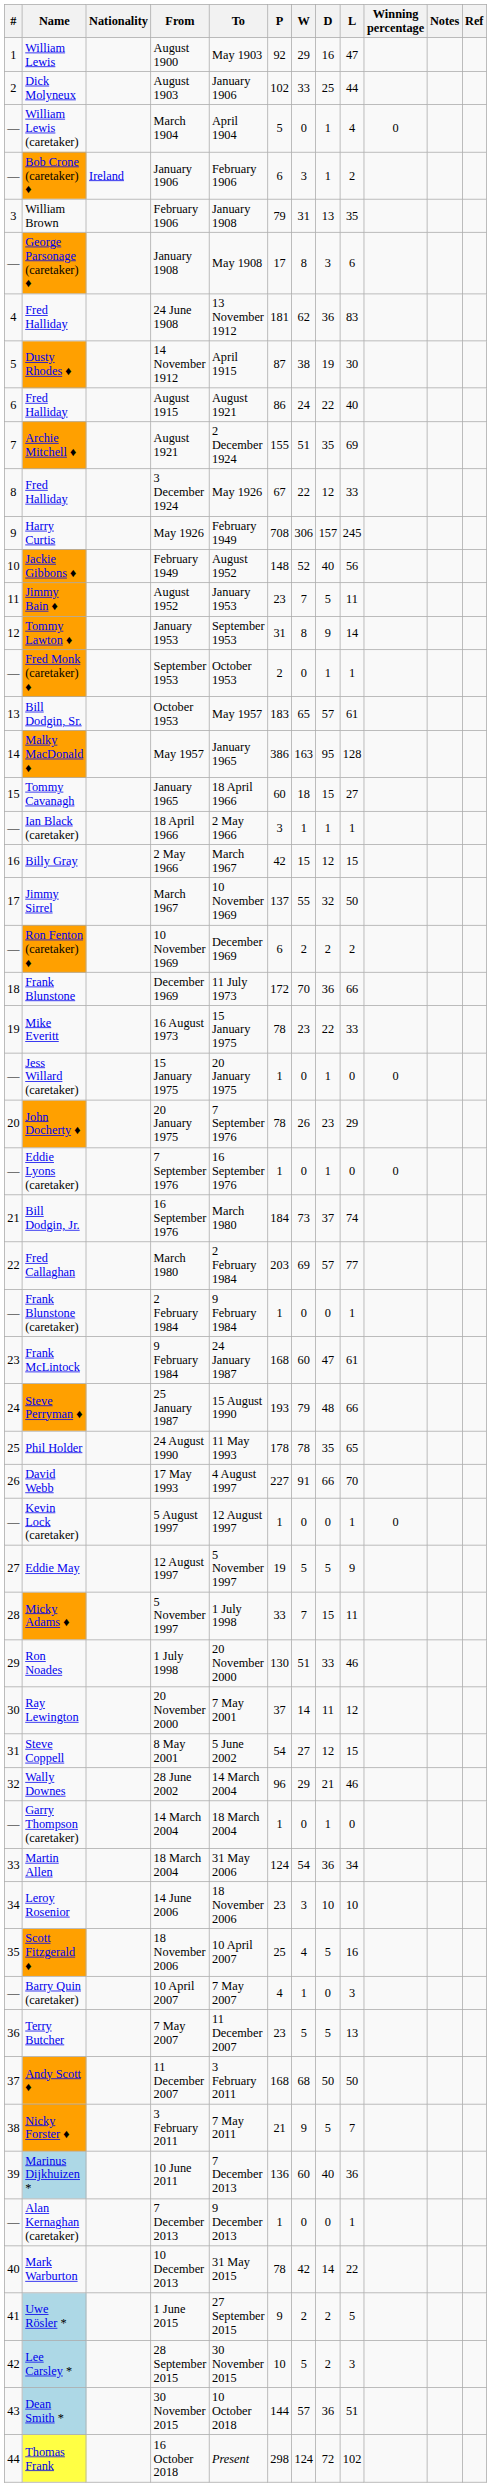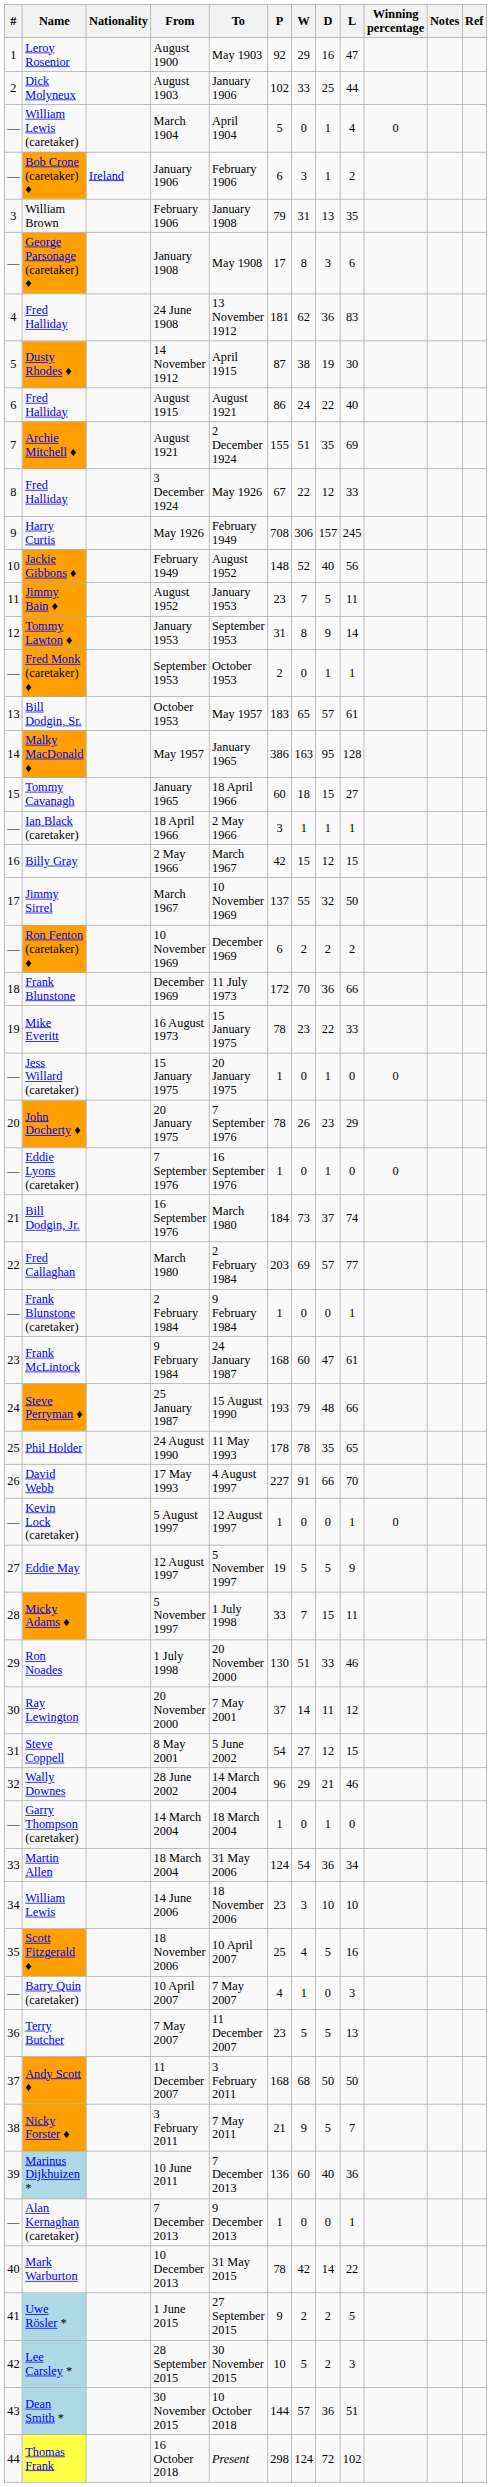 <table class="wikitable sortable plainrowheaders" style="text-align: center">
 <tr>
 <th>#</th>
 <th>Name</th>
 <th>Nationality</th>
 <th>From</th>
 <th>To</th>
 <th>P</th>
 <th>W</th>
 <th>D</th>
 <th>L</th>
 <th>Winning percentage</th>
 <th>Notes</th>
 <th>Ref</th>
 </tr>
 <tr>
 <td>1</td>
-<td align=left><a href='#'>William Lewis</a></td>
+<td align=left><a href='#'>Leroy Rosenior</a></td>
 <td style="text-align:left;"></td>
 <td align=left>August 1900</td>
 <td align=left>May 1903</td>
 <td>92</td>
 <td>29</td>
 <td>16</td>
 <td>47</td>
 <td></td>
 <td></td>
 <td></td>
 </tr>
 <tr>
 <td>2</td>
 <td align=left><a href='#'>Dick Molyneux</a></td>
 <td style="text-align:left;"></td>
 <td align=left>August 1903</td>
 <td align=left>January 1906</td>
 <td>102</td>
 <td>33</td>
 <td>25</td>
 <td>44</td>
 <td></td>
 <td></td>
 <td></td>
 </tr>
 <tr>
 <td>—</td>
 <td align=left><a href='#'>William Lewis</a> (caretaker)</td>
 <td style="text-align:left;"></td>
 <td align=left>March 1904</td>
 <td align=left>April 1904</td>
 <td>5</td>
 <td>0</td>
 <td>1</td>
 <td>4</td>
 <td>0</td>
 <td></td>
 <td></td>
 </tr>
 <tr>
 <td>—</td>
 <td style="text-align:left; background:#ffa000;"><a href='#'>Bob Crone</a> (caretaker) ♦</td>
 <td style="text-align:left;"> <a href='#'>Ireland</a></td>
 <td style="text-align:left;">January 1906</td>
 <td style="text-align:left;">February 1906</td>
 <td>6</td>
 <td>3</td>
 <td>1</td>
 <td>2</td>
 <td></td>
 <td></td>
 <td></td>
 </tr>
 <tr>
 <td>3</td>
 <td style="text-align:left;">William Brown</td>
 <td style="text-align:left;"></td>
 <td style="text-align:left;">February 1906</td>
 <td style="text-align:left;">January 1908</td>
 <td>79</td>
 <td>31</td>
 <td>13</td>
 <td>35</td>
 <td></td>
 <td></td>
 <td></td>
 </tr>
 <tr>
 <td>—</td>
 <td style="text-align:left; background:#ffa000;"><a href='#'>George Parsonage</a> (caretaker) ♦</td>
 <td style="text-align:left;"></td>
 <td align=left>January 1908</td>
 <td align=left>May 1908</td>
 <td>17</td>
 <td>8</td>
 <td>3</td>
 <td>6</td>
 <td></td>
 <td></td>
 <td></td>
 </tr>
 <tr>
 <td>4</td>
 <td style="text-align:left;"><a href='#'>Fred Halliday</a></td>
 <td style="text-align:left;"></td>
 <td align=left>24 June 1908</td>
 <td align=left>13 November 1912</td>
 <td>181</td>
 <td>62</td>
 <td>36</td>
 <td>83</td>
 <td></td>
 <td></td>
 <td></td>
 </tr>
 <tr>
 <td>5</td>
 <td style="text-align:left; background:#ffa000;"><a href='#'>Dusty Rhodes</a> ♦</td>
 <td style="text-align:left;"></td>
 <td align=left>14 November 1912</td>
 <td align=left>April 1915</td>
 <td>87</td>
 <td>38</td>
 <td>19</td>
 <td>30</td>
 <td></td>
 <td></td>
 <td></td>
 </tr>
 <tr>
 <td>6</td>
 <td style="text-align:left;"><a href='#'>Fred Halliday</a></td>
 <td style="text-align:left;"></td>
 <td align=left>August 1915</td>
 <td align=left>August 1921</td>
 <td>86</td>
 <td>24</td>
 <td>22</td>
 <td>40</td>
 <td></td>
 <td></td>
 <td></td>
 </tr>
 <tr>
 <td>7</td>
 <td style="text-align:left; background:#ffa000;"><a href='#'>Archie Mitchell</a> ♦</td>
 <td style="text-align:left;"></td>
 <td align=left>August 1921</td>
 <td align=left>2 December 1924</td>
 <td>155</td>
 <td>51</td>
 <td>35</td>
 <td>69</td>
 <td></td>
 <td></td>
 <td></td>
 </tr>
 <tr>
 <td>8</td>
 <td style="text-align:left;"><a href='#'>Fred Halliday</a></td>
 <td style="text-align:left;"></td>
 <td align=left>3 December 1924</td>
 <td align=left>May 1926</td>
 <td>67</td>
 <td>22</td>
 <td>12</td>
 <td>33</td>
 <td></td>
 <td></td>
 <td></td>
 </tr>
 <tr>
 <td>9</td>
 <td align=left><a href='#'>Harry Curtis</a></td>
 <td style="text-align:left;"></td>
 <td align=left>May 1926</td>
 <td align=left>February 1949</td>
 <td>708</td>
 <td>306</td>
 <td>157</td>
 <td>245</td>
 <td></td>
 <td></td>
 <td></td>
 </tr>
 <tr>
 <td>10</td>
 <td style="text-align:left; background:#ffa000;"><a href='#'>Jackie Gibbons</a> ♦</td>
 <td style="text-align:left;"></td>
 <td align=left>February 1949</td>
 <td align=left>August 1952</td>
 <td>148</td>
 <td>52</td>
 <td>40</td>
 <td>56</td>
 <td></td>
 <td></td>
 <td></td>
 </tr>
 <tr>
 <td>11</td>
 <td style="text-align:left; background:#ffa000;"><a href='#'>Jimmy Bain</a> ♦</td>
 <td style="text-align:left;"></td>
 <td align=left>August 1952</td>
 <td align=left>January 1953</td>
 <td>23</td>
 <td>7</td>
 <td>5</td>
 <td>11</td>
 <td></td>
 <td></td>
 <td></td>
 </tr>
 <tr>
 <td>12</td>
 <td style="text-align:left; background:#ffa000;"><a href='#'>Tommy Lawton</a> ♦</td>
 <td style="text-align:left;"></td>
 <td align=left>January 1953</td>
 <td align=left>September 1953</td>
 <td>31</td>
 <td>8</td>
 <td>9</td>
 <td>14</td>
 <td></td>
 <td></td>
 <td></td>
 </tr>
 <tr>
 <td>—</td>
 <td style="text-align:left; background:#ffa000;"><a href='#'>Fred Monk</a> (caretaker) ♦</td>
 <td align=left></td>
 <td align=left>September 1953</td>
 <td align=left>October 1953</td>
 <td>2</td>
 <td>0</td>
 <td>1</td>
 <td>1</td>
 <td></td>
 <td></td>
 <td></td>
 </tr>
 <tr>
 <td>13</td>
 <td align=left><a href='#'>Bill Dodgin, Sr.</a></td>
 <td style="text-align:left;"></td>
 <td align=left>October 1953</td>
 <td align=left>May 1957</td>
 <td>183</td>
 <td>65</td>
 <td>57</td>
 <td>61</td>
 <td></td>
 <td></td>
 <td></td>
 </tr>
 <tr>
 <td>14</td>
 <td style="text-align:left; background:#ffa000;"><a href='#'>Malky MacDonald</a> ♦</td>
 <td style="text-align:left;"></td>
 <td align=left>May 1957</td>
 <td align=left>January 1965</td>
 <td>386</td>
 <td>163</td>
 <td>95</td>
 <td>128</td>
 <td></td>
 <td></td>
 <td></td>
 </tr>
 <tr>
 <td>15</td>
 <td align=left><a href='#'>Tommy Cavanagh</a></td>
 <td style="text-align:left;"></td>
 <td align=left>January 1965</td>
 <td align=left>18 April 1966</td>
 <td>60</td>
 <td>18</td>
 <td>15</td>
 <td>27</td>
 <td></td>
 <td></td>
 <td></td>
 </tr>
 <tr>
 <td>—</td>
 <td style="text-align:left;"><a href='#'>Ian Black</a> (caretaker)</td>
 <td style="text-align:left;"></td>
 <td style="text-align:left;">18 April 1966</td>
 <td style="text-align:left;">2 May 1966</td>
 <td>3</td>
 <td>1</td>
 <td>1</td>
 <td>1</td>
 <td></td>
 <td></td>
 <td></td>
 </tr>
 <tr>
 <td>16</td>
 <td style="text-align:left;"><a href='#'>Billy Gray</a></td>
 <td style="text-align:left;"></td>
 <td align="left">2 May 1966</td>
 <td align="left">March 1967</td>
 <td>42</td>
 <td>15</td>
 <td>12</td>
 <td>15</td>
 <td></td>
 <td></td>
 <td></td>
 </tr>
 <tr>
 <td>17</td>
 <td align=left><a href='#'>Jimmy Sirrel</a></td>
 <td style="text-align:left;"></td>
 <td align=left>March 1967</td>
 <td align=left>10 November 1969</td>
 <td>137</td>
 <td>55</td>
 <td>32</td>
 <td>50</td>
 <td></td>
 <td></td>
 <td></td>
 </tr>
 <tr>
 <td>—</td>
 <td style="text-align:left; background:#ffa000;"><a href='#'>Ron Fenton</a> (caretaker) ♦</td>
 <td style="text-align:left;"></td>
 <td align=left>10 November 1969</td>
 <td align=left>December 1969</td>
 <td>6</td>
 <td>2</td>
 <td>2</td>
 <td>2</td>
 <td></td>
 <td></td>
 <td></td>
 </tr>
 <tr>
 <td>18</td>
 <td align=left><a href='#'>Frank Blunstone</a></td>
 <td style="text-align:left;"></td>
 <td align=left>December 1969</td>
 <td align=left>11 July 1973</td>
 <td>172</td>
 <td>70</td>
 <td>36</td>
 <td>66</td>
 <td></td>
 <td></td>
 <td></td>
 </tr>
 <tr>
 <td>19</td>
 <td style="text-align:left;"><a href='#'>Mike Everitt</a></td>
 <td style="text-align:left;"></td>
 <td align=left>16 August 1973</td>
 <td align=left>15 January 1975</td>
 <td>78</td>
 <td>23</td>
 <td>22</td>
 <td>33</td>
 <td></td>
 <td></td>
 <td></td>
 </tr>
 <tr>
 <td>—</td>
 <td align=left><a href='#'>Jess Willard</a> (caretaker)</td>
 <td align=left></td>
 <td align=left>15 January 1975</td>
 <td align=left>20 January 1975</td>
 <td>1</td>
 <td>0</td>
 <td>1</td>
 <td>0</td>
 <td>0</td>
 <td></td>
 <td></td>
 </tr>
 <tr>
 <td>20</td>
 <td style="text-align:left; background:#ffa000;"><a href='#'>John Docherty</a> ♦</td>
 <td style="text-align:left;"></td>
 <td align=left>20 January 1975</td>
 <td align=left>7 September 1976</td>
 <td>78</td>
 <td>26</td>
 <td>23</td>
 <td>29</td>
 <td></td>
 <td></td>
 <td></td>
 </tr>
 <tr>
 <td>—</td>
 <td align=left><a href='#'>Eddie Lyons</a> (caretaker)</td>
 <td align=left></td>
 <td align=left>7 September 1976</td>
 <td align=left>16 September 1976</td>
 <td>1</td>
 <td>0</td>
 <td>1</td>
 <td>0</td>
 <td>0</td>
 <td></td>
 <td></td>
 </tr>
 <tr>
 <td>21</td>
 <td align=left><a href='#'>Bill Dodgin, Jr.</a></td>
 <td style="text-align:left;"></td>
 <td align=left>16 September 1976</td>
 <td align=left>March 1980</td>
 <td>184</td>
 <td>73</td>
 <td>37</td>
 <td>74</td>
 <td></td>
 <td></td>
 <td></td>
 </tr>
 <tr>
 <td>22</td>
 <td align=left><a href='#'>Fred Callaghan</a></td>
 <td style="text-align:left;"></td>
 <td align=left>March 1980</td>
 <td align=left>2 February 1984</td>
 <td>203</td>
 <td>69</td>
 <td>57</td>
 <td>77</td>
 <td></td>
 <td></td>
 <td></td>
 </tr>
 <tr>
 <td>—</td>
 <td align=left><a href='#'>Frank Blunstone</a> (caretaker)</td>
 <td style="text-align:left;"></td>
 <td align=left>2 February 1984</td>
 <td align=left>9 February 1984</td>
 <td>1</td>
 <td>0</td>
 <td>0</td>
 <td>1</td>
 <td></td>
 <td></td>
 <td></td>
 </tr>
 <tr>
 <td>23</td>
 <td align=left><a href='#'>Frank McLintock</a></td>
 <td style="text-align:left;"></td>
 <td align=left>9 February 1984</td>
 <td align=left>24 January 1987</td>
 <td>168</td>
 <td>60</td>
 <td>47</td>
 <td>61</td>
 <td></td>
 <td></td>
 <td></td>
 </tr>
 <tr>
 <td>24</td>
 <td style="text-align:left; background:#ffa000;"><a href='#'>Steve Perryman</a> ♦</td>
 <td style="text-align:left;"></td>
 <td align=left>25 January 1987</td>
 <td align=left>15 August 1990</td>
 <td>193</td>
 <td>79</td>
 <td>48</td>
 <td>66</td>
 <td></td>
 <td></td>
 <td></td>
 </tr>
 <tr>
 <td>25</td>
 <td align=left><a href='#'>Phil Holder</a></td>
 <td style="text-align:left;"></td>
 <td align=left>24 August 1990</td>
 <td align=left>11 May 1993</td>
 <td>178</td>
 <td>78</td>
 <td>35</td>
 <td>65</td>
 <td></td>
 <td></td>
 <td></td>
 </tr>
 <tr>
 <td>26</td>
 <td align=left><a href='#'>David Webb</a></td>
 <td style="text-align:left;"></td>
 <td align=left>17 May 1993</td>
 <td align=left>4 August 1997</td>
 <td>227</td>
 <td>91</td>
 <td>66</td>
 <td>70</td>
 <td></td>
 <td></td>
 <td></td>
 </tr>
 <tr>
 <td>—</td>
 <td align="left"><a href='#'>Kevin Lock</a> (caretaker)</td>
 <td align="left"></td>
 <td align="left">5 August 1997</td>
 <td align="left">12 August 1997</td>
 <td>1</td>
 <td>0</td>
 <td>0</td>
 <td>1</td>
 <td>0</td>
 <td></td>
 <td></td>
 </tr>
 <tr>
 <td>27</td>
 <td align="left"><a href='#'>Eddie May</a></td>
 <td style="text-align:left;"></td>
 <td align="left">12 August 1997</td>
 <td align="left">5 November 1997</td>
 <td>19</td>
 <td>5</td>
 <td>5</td>
 <td>9</td>
 <td></td>
 <td></td>
 <td></td>
 </tr>
 <tr>
 <td>28</td>
 <td style="text-align:left; background:#ffa000;"><a href='#'>Micky Adams</a> ♦</td>
 <td style="text-align:left;"></td>
 <td align=left>5 November 1997</td>
 <td align=left>1 July 1998</td>
 <td>33</td>
 <td>7</td>
 <td>15</td>
 <td>11</td>
 <td></td>
 <td></td>
 <td></td>
 </tr>
 <tr>
 <td>29</td>
 <td align=left><a href='#'>Ron Noades</a></td>
 <td style="text-align:left;"></td>
 <td align=left>1 July 1998</td>
 <td align=left>20 November 2000</td>
 <td>130</td>
 <td>51</td>
 <td>33</td>
 <td>46</td>
 <td></td>
 <td></td>
 <td></td>
 </tr>
 <tr>
 <td>30</td>
 <td align=left><a href='#'>Ray Lewington</a></td>
 <td style="text-align:left;"></td>
 <td align=left>20 November 2000</td>
 <td align=left>7 May 2001</td>
 <td>37</td>
 <td>14</td>
 <td>11</td>
 <td>12</td>
 <td></td>
 <td></td>
 <td></td>
 </tr>
 <tr>
 <td>31</td>
 <td align=left><a href='#'>Steve Coppell</a></td>
 <td style="text-align:left;"></td>
 <td align=left>8 May 2001</td>
 <td align=left>5 June 2002</td>
 <td>54</td>
 <td>27</td>
 <td>12</td>
 <td>15</td>
 <td></td>
 <td></td>
 <td></td>
 </tr>
 <tr>
 <td>32</td>
 <td style="text-align:left;"><a href='#'>Wally Downes</a></td>
 <td style="text-align:left;"></td>
 <td align=left>28 June 2002</td>
 <td align=left>14 March 2004</td>
 <td>96</td>
 <td>29</td>
 <td>21</td>
 <td>46</td>
 <td></td>
 <td></td>
 <td></td>
 </tr>
 <tr>
 <td>—</td>
 <td style="text-align:left;"><a href='#'>Garry Thompson</a> (caretaker)</td>
 <td style="text-align:left;"></td>
 <td align=left>14 March 2004</td>
 <td align=left>18 March 2004</td>
 <td>1</td>
 <td>0</td>
 <td>1</td>
 <td>0</td>
 <td></td>
 <td></td>
 <td></td>
 </tr>
 <tr>
 <td>33</td>
 <td align=left><a href='#'>Martin Allen</a></td>
 <td style="text-align:left;"></td>
 <td align=left>18 March 2004</td>
 <td align=left>31 May 2006</td>
 <td>124</td>
 <td>54</td>
 <td>36</td>
 <td>34</td>
 <td></td>
 <td></td>
 <td></td>
 </tr>
 <tr>
 <td>34</td>
-<td align=left><a href='#'>Leroy Rosenior</a></td>
+<td align=left><a href='#'>William Lewis</a></td>
 <td style="text-align:left;"></td>
 <td align=left>14 June 2006</td>
 <td align=left>18 November 2006</td>
 <td>23</td>
 <td>3</td>
 <td>10</td>
 <td>10</td>
 <td></td>
 <td></td>
 <td></td>
 </tr>
 <tr>
 <td>35</td>
 <td style="text-align:left; background:#ffa000;"><a href='#'>Scott Fitzgerald</a> ♦</td>
 <td style="text-align:left;"></td>
 <td align=left>18 November 2006</td>
 <td align=left>10 April 2007</td>
 <td>25</td>
 <td>4</td>
 <td>5</td>
 <td>16</td>
 <td></td>
 <td></td>
 <td></td>
 </tr>
 <tr>
 <td>—</td>
 <td style="text-align:left;"><a href='#'>Barry Quin</a> (caretaker)</td>
 <td style="text-align:left;"></td>
 <td align=left>10 April 2007</td>
 <td align=left>7 May 2007</td>
 <td>4</td>
 <td>1</td>
 <td>0</td>
 <td>3</td>
 <td></td>
 <td></td>
 <td></td>
 </tr>
 <tr>
 <td>36</td>
 <td style="text-align:left;"><a href='#'>Terry Butcher</a></td>
 <td style="text-align:left;"></td>
 <td align=left>7 May 2007</td>
 <td align=left>11 December 2007</td>
 <td>23</td>
 <td>5</td>
 <td>5</td>
 <td>13</td>
 <td></td>
 <td></td>
 <td></td>
 </tr>
 <tr>
 <td>37</td>
 <td style="text-align:left; background:#ffa000;"><a href='#'>Andy Scott</a> ♦</td>
 <td style="text-align:left;"></td>
 <td align=left>11 December 2007</td>
 <td align=left>3 February 2011</td>
 <td>168</td>
 <td>68</td>
 <td>50</td>
 <td>50</td>
 <td></td>
 <td><br></td>
 <td></td>
 </tr>
 <tr>
 <td>38</td>
 <td style="text-align:left; background:#ffa000;"><a href='#'>Nicky Forster</a> ♦</td>
 <td style="text-align:left;"></td>
 <td align=left>3 February 2011</td>
 <td align=left>7 May 2011</td>
 <td>21</td>
 <td>9</td>
 <td>5</td>
 <td>7</td>
 <td></td>
 <td></td>
 <td></td>
 </tr>
 <tr>
 <td>39</td>
 <td style="text-align:left; background:lightblue;"><a href='#'>Marinus Dijkhuizen</a> *</td>
 <td style="text-align:left;"></td>
 <td align=left>10 June 2011</td>
 <td align=left>7 December 2013</td>
 <td>136</td>
 <td>60</td>
 <td>40</td>
 <td>36</td>
 <td></td>
 <td></td>
 <td></td>
 </tr>
 <tr>
 <td>—</td>
 <td style="text-align:left;"><a href='#'>Alan Kernaghan</a> (caretaker)</td>
 <td style="text-align:left;"></td>
 <td align=left>7 December 2013</td>
 <td align=left>9 December 2013</td>
 <td>1</td>
 <td>0</td>
 <td>0</td>
 <td>1</td>
 <td></td>
 <td></td>
 <td></td>
 </tr>
 <tr>
 <td>40</td>
 <td style="text-align:left;"><a href='#'>Mark Warburton</a></td>
 <td style="text-align:left;"></td>
 <td align=left>10 December 2013</td>
 <td align=left>31 May 2015</td>
 <td>78</td>
 <td>42</td>
 <td>14</td>
 <td>22</td>
 <td></td>
 <td></td>
 <td></td>
 </tr>
 <tr>
 <td>41</td>
 <td style="text-align:left; background:lightblue;"><a href='#'>Uwe Rösler</a> *</td>
 <td style="text-align:left;"></td>
 <td align=left>1 June 2015</td>
 <td align=left>27 September 2015</td>
 <td>9</td>
 <td>2</td>
 <td>2</td>
 <td>5</td>
 <td></td>
 <td></td>
 <td></td>
 </tr>
 <tr>
 <td>42</td>
 <td style="text-align:left; background:lightblue;"><a href='#'>Lee Carsley</a> *</td>
 <td style="text-align:left;"></td>
 <td align=left>28 September 2015</td>
 <td align=left>30 November 2015</td>
 <td>10</td>
 <td>5</td>
 <td>2</td>
 <td>3</td>
 <td></td>
 <td></td>
 <td></td>
 </tr>
 <tr>
 <td>43</td>
 <td style="text-align:left; background:lightblue;"><a href='#'>Dean Smith</a> *</td>
 <td style="text-align:left;"></td>
 <td align=left>30 November 2015</td>
 <td align=left>10 October 2018</td>
 <td>144</td>
 <td>57</td>
 <td>36</td>
 <td>51</td>
 <td></td>
 <td></td>
 <td></td>
 </tr>
 <tr>
 <td>44</td>
 <td style="text-align:left; background:#ff4;"><a href='#'>Thomas Frank</a> </td>
 <td style="text-align:left;"></td>
 <td align=left>16 October 2018</td>
 <td align=left><em>Present</em></td>
 <td>298</td>
 <td>124</td>
 <td>72</td>
 <td>102</td>
 <td></td>
 <td></td>
 <td></td>
 </tr>
 </table>
